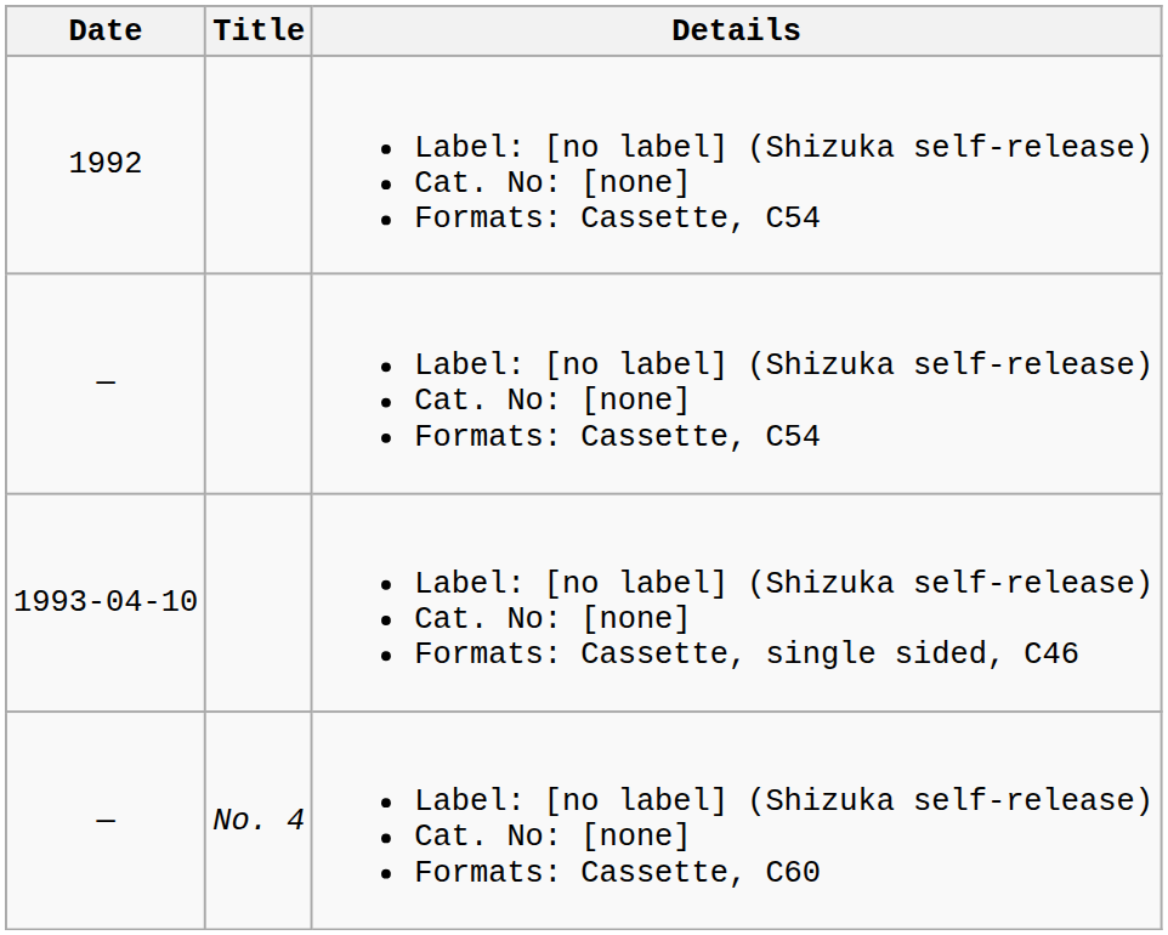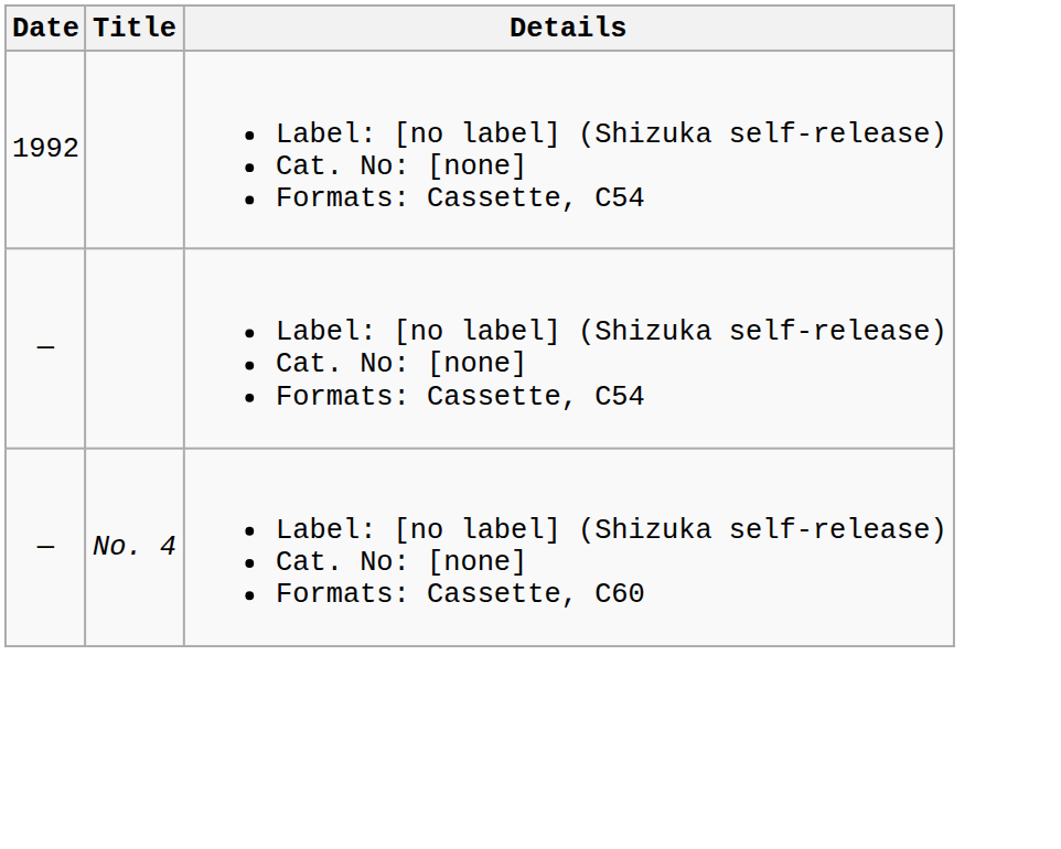 <table class="wikitable sortable">
 <tr>
 <th>Date</th>
 <th>Title</th>
 <th class="unsortable">Details</th>
 </tr>
 <tr>
 <td align="center">1992</td>
 <td align="center"></td>
 <td><br><ul><li>Label: [no label] (Shizuka self-release)</li><li>Cat. No: [none]</li><li>Formats: Cassette, C54</li></ul></td>
 </tr>
 <tr>
 <td align="center">—</td>
 <td align="center"></td>
 <td><br><ul><li>Label: [no label] (Shizuka self-release)</li><li>Cat. No: [none]</li><li>Formats: Cassette, C54</li></ul></td>
 </tr>
 <tr>
-<td align="center">1993-04-10</td>
-<td align="center"></td>
-<td><br><ul><li>Label: [no label] (Shizuka self-release)</li><li>Cat. No: [none]</li><li>Formats: Cassette, single sided, C46</li></ul></td>
-</tr>
-<tr>
 <td align="center">—</td>
 <td align="center"><em>No. 4</em></td>
 <td><br><ul><li>Label: [no label] (Shizuka self-release)</li><li>Cat. No: [none]</li><li>Formats: Cassette, C60</li></ul></td>
 </tr>
 </table>
